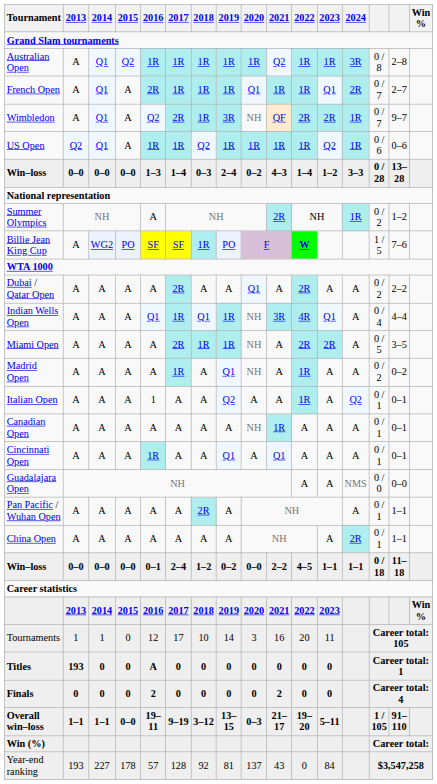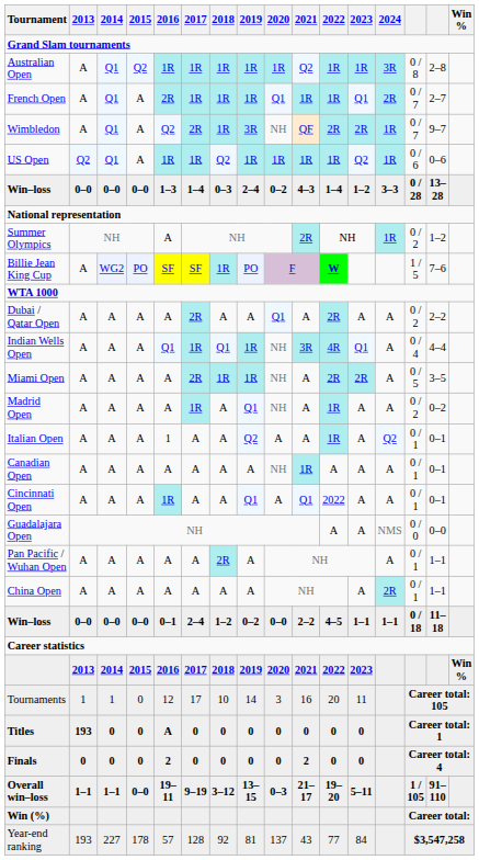 <table class=wikitable style=text-align:center>
 <tr>
 <th>Tournament</th>
 <th><a href='#'>2013</a></th>
 <th><a href='#'>2014</a></th>
 <th><a href='#'>2015</a></th>
 <th><a href='#'>2016</a></th>
 <th><a href='#'>2017</a></th>
 <th><a href='#'>2018</a></th>
 <th><a href='#'>2019</a></th>
 <th><a href='#'>2020</a></th>
 <th><a href='#'>2021</a></th>
 <th><a href='#'>2022</a></th>
 <th><a href='#'>2023</a></th>
 <th><a href='#'>2024</a></th>
 <th></th>
 <th></th>
 <th>Win %</th>
 </tr>
 <tr>
 <td colspan="16" align="left"><strong><a href='#'>Grand Slam tournaments</a></strong></td>
 </tr>
 <tr>
 <td align=left><a href='#'>Australian Open</a></td>
 <td>A</td>
 <td bgcolor=f0f8ff><a href='#'>Q1</a></td>
 <td bgcolor=f0f8ff><a href='#'>Q2</a></td>
 <td bgcolor=afeeee><a href='#'>1R</a></td>
 <td bgcolor=afeeee><a href='#'>1R</a></td>
 <td bgcolor=afeeee><a href='#'>1R</a></td>
 <td bgcolor=afeeee><a href='#'>1R</a></td>
 <td bgcolor=afeeee><a href='#'>1R</a></td>
 <td bgcolor=f0f8ff><a href='#'>Q2</a></td>
 <td bgcolor=afeeee><a href='#'>1R</a></td>
 <td bgcolor=afeeee><a href='#'>1R</a></td>
 <td bgcolor=afeeee><a href='#'>3R</a></td>
 <td>0 / 8</td>
 <td>2–8</td>
 <td></td>
 </tr>
 <tr>
 <td align=left><a href='#'>French Open</a></td>
 <td>A</td>
 <td bgcolor=f0f8ff><a href='#'>Q1</a></td>
 <td>A</td>
 <td bgcolor=afeeee><a href='#'>2R</a></td>
 <td bgcolor=afeeee><a href='#'>1R</a></td>
 <td bgcolor=afeeee><a href='#'>1R</a></td>
 <td bgcolor=afeeee><a href='#'>1R</a></td>
 <td bgcolor=f0f8ff><a href='#'>Q1</a></td>
 <td bgcolor=afeeee><a href='#'>1R</a></td>
 <td bgcolor=afeeee><a href='#'>1R</a></td>
 <td bgcolor=f0f8ff><a href='#'>Q1</a></td>
 <td bgcolor=afeeee><a href='#'>2R</a></td>
 <td>0 / 7</td>
 <td>2–7</td>
 <td></td>
 </tr>
 <tr>
 <td align=left><a href='#'>Wimbledon</a></td>
 <td>A</td>
 <td bgcolor=f0f8ff><a href='#'>Q1</a></td>
 <td>A</td>
 <td bgcolor=f0f8ff><a href='#'>Q2</a></td>
 <td bgcolor=afeeee><a href='#'>2R</a></td>
 <td bgcolor=afeeee><a href='#'>1R</a></td>
 <td bgcolor=afeeee><a href='#'>3R</a></td>
 <td style=color:#767676>NH</td>
 <td bgcolor=ffebcd><a href='#'>QF</a></td>
 <td bgcolor=afeeee><a href='#'>2R</a></td>
 <td bgcolor=afeeee><a href='#'>2R</a></td>
 <td bgcolor=afeeee><a href='#'>1R</a></td>
 <td>0 / 7</td>
 <td>9–7</td>
 <td></td>
 </tr>
 <tr>
 <td align=left><a href='#'>US Open</a></td>
 <td bgcolor=f0f8ff><a href='#'>Q2</a></td>
 <td bgcolor=f0f8ff><a href='#'>Q1</a></td>
 <td>A</td>
 <td bgcolor=afeeee><a href='#'>1R</a></td>
 <td bgcolor=afeeee><a href='#'>1R</a></td>
 <td bgcolor=f0f8ff><a href='#'>Q2</a></td>
 <td bgcolor=afeeee><a href='#'>1R</a></td>
 <td bgcolor=afeeee><a href='#'>1R</a></td>
 <td bgcolor=afeeee><a href='#'>1R</a></td>
 <td bgcolor=afeeee><a href='#'>1R</a></td>
 <td bgcolor=f0f8ff><a href='#'>Q2</a></td>
 <td bgcolor=afeeee><a href='#'>1R</a></td>
 <td>0 / 6</td>
 <td>0–6</td>
 <td></td>
 </tr>
 <tr style=background:#efefef;font-weight:bold>
 <td align=left>Win–loss</td>
 <td>0–0</td>
 <td>0–0</td>
 <td>0–0</td>
 <td>1–3</td>
 <td>1–4</td>
 <td>0–3</td>
 <td>2–4</td>
 <td>0–2</td>
 <td>4–3</td>
 <td>1–4</td>
 <td>1–2</td>
 <td>3–3</td>
 <td>0 / 28</td>
 <td>13–28</td>
 <td></td>
 </tr>
 <tr>
 <td colspan="16" align="left"><strong>National representation</strong></td>
 </tr>
 <tr>
 <td align=left><a href='#'>Summer Olympics</a></td>
 <td style=color:#767676 colspan=3>NH</td>
 <td>A</td>
 <td style=color:#767676 colspan=4>NH</td>
 <td bgcolor=afeeee><a href='#'>2R</a></td>
 <td colspan="2">NH</td>
 <td bgcolor=afeeee><a href='#'>1R</a></td>
 <td>0 / 2</td>
 <td>1–2</td>
 <td></td>
 </tr>
 <tr>
 <td align=left><a href='#'>Billie Jean King Cup</a></td>
 <td>A</td>
 <td bgcolor=ecf2ff><a href='#'>WG2</a></td>
 <td bgcolor=ecf2ff><a href='#'>PO</a></td>
 <td bgcolor=yellow><a href='#'>SF</a></td>
 <td bgcolor=yellow><a href='#'>SF</a></td>
 <td bgcolor=afeeee><a href='#'>1R</a></td>
 <td bgcolor=ecf2ff><a href='#'>PO</a></td>
 <td colspan=2 bgcolor=thistle><a href='#'>F</a></td>
 <td bgcolor=lime><strong><a href='#'>W</a></strong></td>
 <td></td>
 <td></td>
 <td>1 / 5</td>
 <td>7–6</td>
 <td></td>
 </tr>
 <tr>
 <td colspan="16" align="left"><strong><a href='#'>WTA 1000</a></strong></td>
 </tr>
 <tr>
 <td align=left><a href='#'>Dubai</a> / <a href='#'>Qatar Open</a></td>
 <td>A</td>
 <td>A</td>
 <td>A</td>
 <td>A</td>
 <td bgcolor=afeeee><a href='#'>2R</a></td>
 <td>A</td>
 <td>A</td>
 <td bgcolor=f0f8ff><a href='#'>Q1</a></td>
 <td>A</td>
 <td bgcolor=afeeee><a href='#'>2R</a></td>
 <td>A</td>
 <td>A</td>
 <td>0 / 2</td>
 <td>2–2</td>
 <td></td>
 </tr>
 <tr>
 <td align=left><a href='#'>Indian Wells Open</a></td>
 <td>A</td>
 <td>A</td>
 <td>A</td>
 <td bgcolor=f0f8ff><a href='#'>Q1</a></td>
 <td bgcolor=afeeee><a href='#'>1R</a></td>
 <td bgcolor=f0f8ff><a href='#'>Q1</a></td>
 <td bgcolor=afeeee><a href='#'>1R</a></td>
 <td style=color:#767676>NH</td>
 <td bgcolor=afeeee><a href='#'>3R</a></td>
 <td bgcolor=afeeee><a href='#'>4R</a></td>
 <td bgcolor=f0f8ff><a href='#'>Q1</a></td>
 <td>A</td>
 <td>0 / 4</td>
 <td>4–4</td>
 <td></td>
 </tr>
 <tr>
 <td align=left><a href='#'>Miami Open</a></td>
 <td>A</td>
 <td>A</td>
 <td>A</td>
 <td>A</td>
 <td bgcolor=afeeee><a href='#'>2R</a></td>
 <td bgcolor=afeeee><a href='#'>1R</a></td>
 <td bgcolor=afeeee><a href='#'>1R</a></td>
 <td style=color:#767676>NH</td>
 <td>A</td>
 <td bgcolor=afeeee><a href='#'>2R</a></td>
 <td bgcolor=afeeee><a href='#'>2R</a></td>
 <td>A</td>
 <td>0 / 5</td>
 <td>3–5</td>
 <td></td>
 </tr>
 <tr>
 <td align=left><a href='#'>Madrid Open</a></td>
 <td>A</td>
 <td>A</td>
 <td>A</td>
 <td>A</td>
 <td bgcolor=afeeee><a href='#'>1R</a></td>
 <td>A</td>
 <td bgcolor=f0f8ff><a href='#'>Q1</a></td>
 <td style=color:#767676>NH</td>
 <td>A</td>
 <td bgcolor="afeeee"><a href='#'>1R</a></td>
 <td>A</td>
 <td>A</td>
 <td>0 / 2</td>
 <td>0–2</td>
 <td></td>
 </tr>
 <tr>
 <td align=left><a href='#'>Italian Open</a></td>
 <td>A</td>
 <td>A</td>
 <td>A</td>
 <td>1</td>
 <td>A</td>
 <td>A</td>
 <td bgcolor=f0f8ff><a href='#'>Q2</a></td>
 <td>A</td>
 <td>A</td>
 <td bgcolor=afeeee><a href='#'>1R</a></td>
 <td>A</td>
 <td bgcolor=f0f8ff><a href='#'>Q2</a></td>
 <td>0 / 1</td>
 <td>0–1</td>
 <td></td>
 </tr>
 <tr>
 <td align=left><a href='#'>Canadian Open</a></td>
 <td>A</td>
 <td>A</td>
 <td>A</td>
 <td>A</td>
 <td>A</td>
 <td>A</td>
 <td>A</td>
 <td style=color:#767676>NH</td>
 <td bgcolor=afeeee><a href='#'>1R</a></td>
 <td>A</td>
 <td>A</td>
 <td>A</td>
 <td>0 / 1</td>
 <td>0–1</td>
 <td></td>
 </tr>
 <tr>
 <td align=left><a href='#'>Cincinnati Open</a></td>
 <td>A</td>
 <td>A</td>
 <td>A</td>
 <td bgcolor=afeeee><a href='#'>1R</a></td>
 <td>A</td>
 <td>A</td>
 <td bgcolor=f0f8ff><a href='#'>Q1</a></td>
 <td>A</td>
 <td bgcolor=f0f8ff><a href='#'>Q1</a></td>
-<td>A</td>
+<td><a href='#'>2022</a></td>
 <td>A</td>
 <td>A</td>
 <td>0 / 1</td>
 <td>0–1</td>
 <td></td>
 </tr>
 <tr>
 <td align="left"><a href='#'>Guadalajara Open</a></td>
 <td colspan="9" style="color:#767676">NH</td>
 <td>A</td>
 <td>A</td>
 <td style="color:#767676">NMS</td>
 <td>0 / 0</td>
 <td>0–0</td>
 <td></td>
 </tr>
 <tr>
 <td align="left"><a href='#'>Pan Pacific</a> / <a href='#'>Wuhan Open</a></td>
 <td>A</td>
 <td>A</td>
 <td>A</td>
 <td>A</td>
 <td>A</td>
 <td bgcolor="afeeee"><a href='#'>2R</a></td>
 <td>A</td>
 <td colspan="4" style="color:#767676">NH</td>
 <td>A</td>
 <td>0 / 1</td>
 <td>1–1</td>
 <td></td>
 </tr>
 <tr>
 <td align=left><a href='#'>China Open</a></td>
 <td>A</td>
 <td>A</td>
 <td>A</td>
 <td>A</td>
 <td>A</td>
 <td>A</td>
 <td>A</td>
 <td colspan="3"  style="color:#767676">NH</td>
 <td>A</td>
 <td bgcolor=afeeee><a href='#'>2R</a></td>
 <td>0 / 1</td>
 <td>1–1</td>
 <td></td>
 </tr>
 <tr style=font-weight:bold;background:#efefef>
 <td align=left>Win–loss</td>
 <td>0–0</td>
 <td>0–0</td>
 <td>0–0</td>
 <td>0–1</td>
 <td>2–4</td>
 <td>1–2</td>
 <td>0–2</td>
 <td>0–0</td>
 <td>2–2</td>
 <td>4–5</td>
 <td>1–1</td>
 <td>1–1</td>
 <td>0 / 18</td>
 <td>11–18</td>
 <td></td>
 </tr>
 <tr>
 <td colspan="16" align="left"><strong>Career statistics</strong></td>
 </tr>
 <tr style=font-weight:bold;background:#efefef>
 <td></td>
 <td><a href='#'>2013</a></td>
 <td><a href='#'>2014</a></td>
 <td><a href='#'>2015</a></td>
 <td><a href='#'>2016</a></td>
 <td><a href='#'>2017</a></td>
 <td><a href='#'>2018</a></td>
 <td><a href='#'>2019</a></td>
 <td><a href='#'>2020</a></td>
 <td><a href='#'>2021</a></td>
 <td><a href='#'>2022</a></td>
 <td><a href='#'>2023</a></td>
 <td></td>
 <td></td>
 <td></td>
 <td>Win %</td>
 </tr>
 <tr bgcolor="efefef">
 <td align="left">Tournaments</td>
 <td>1</td>
 <td>1</td>
 <td>0</td>
 <td>12</td>
 <td>17</td>
 <td>10</td>
 <td>14</td>
 <td>3</td>
 <td>16</td>
 <td>20</td>
 <td>11</td>
 <td></td>
 <td colspan="3"><strong>Career total: 105</strong></td>
 </tr>
 <tr style=font-weight:bold;background:#efefef>
 <td align=left>Titles</td>
 <td>193</td>
 <td>0</td>
 <td>0</td>
 <td>A</td>
 <td>0</td>
 <td>0</td>
 <td>0</td>
 <td>0</td>
 <td>0</td>
 <td>0</td>
 <td>0</td>
 <td></td>
 <td colspan="3">Career total: 1</td>
 </tr>
 <tr style=font-weight:bold;background:#efefef>
 <td align=left>Finals</td>
 <td>0</td>
 <td>0</td>
 <td>0</td>
 <td>2</td>
 <td>0</td>
 <td>0</td>
 <td>0</td>
 <td>0</td>
 <td>2</td>
 <td>0</td>
 <td>0</td>
 <td></td>
 <td colspan="3">Career total: 4</td>
 </tr>
 <tr style=font-weight:bold;background:#efefef>
 <td align=left>Overall win–loss</td>
 <td>1–1</td>
 <td>1–1</td>
 <td>0–0</td>
 <td>19–11</td>
 <td>9–19</td>
 <td>3–12</td>
 <td>13–15</td>
 <td>0–3</td>
 <td>21–17</td>
 <td>19–20</td>
 <td>5–11</td>
 <td></td>
 <td>1 / 105</td>
 <td>91–110</td>
 <td></td>
 </tr>
 <tr style=font-weight:bold;background:#efefef>
 <td align=left>Win (%)</td>
 <td></td>
 <td></td>
 <td></td>
 <td></td>
 <td></td>
 <td></td>
 <td></td>
 <td></td>
 <td></td>
 <td></td>
 <td></td>
 <td></td>
 <td colspan="3">Career total: </td>
 </tr>
 <tr bgcolor=efefef>
 <td align=left>Year-end ranking</td>
 <td>193</td>
 <td>227</td>
 <td>178</td>
 <td>57</td>
 <td>128</td>
 <td>92</td>
 <td>81</td>
 <td>137</td>
 <td>43</td>
-<td>0</td>
+<td>77</td>
 <td>84</td>
 <td></td>
 <td colspan="3"><strong>$3,547,258</strong></td>
 </tr>
 </table>
